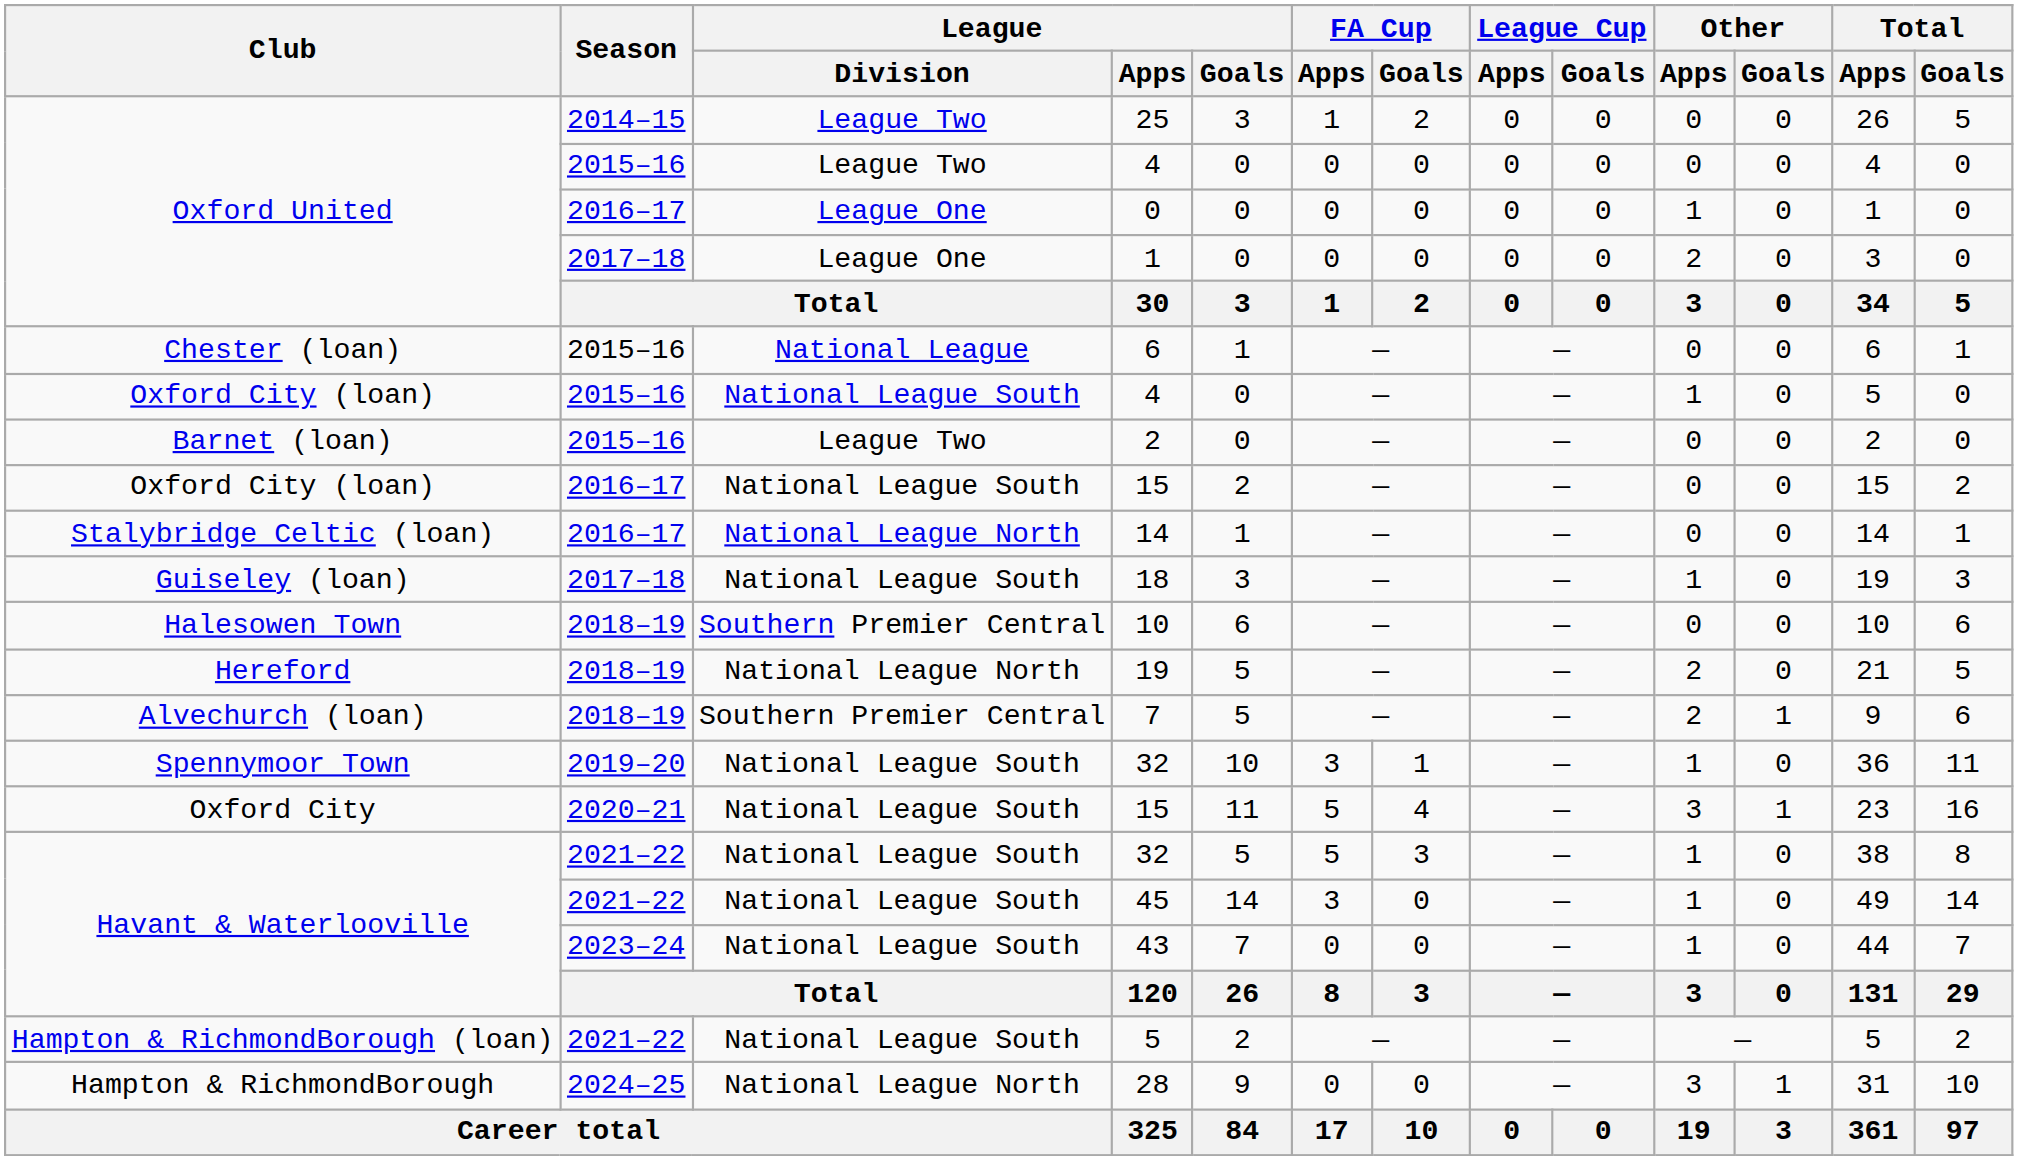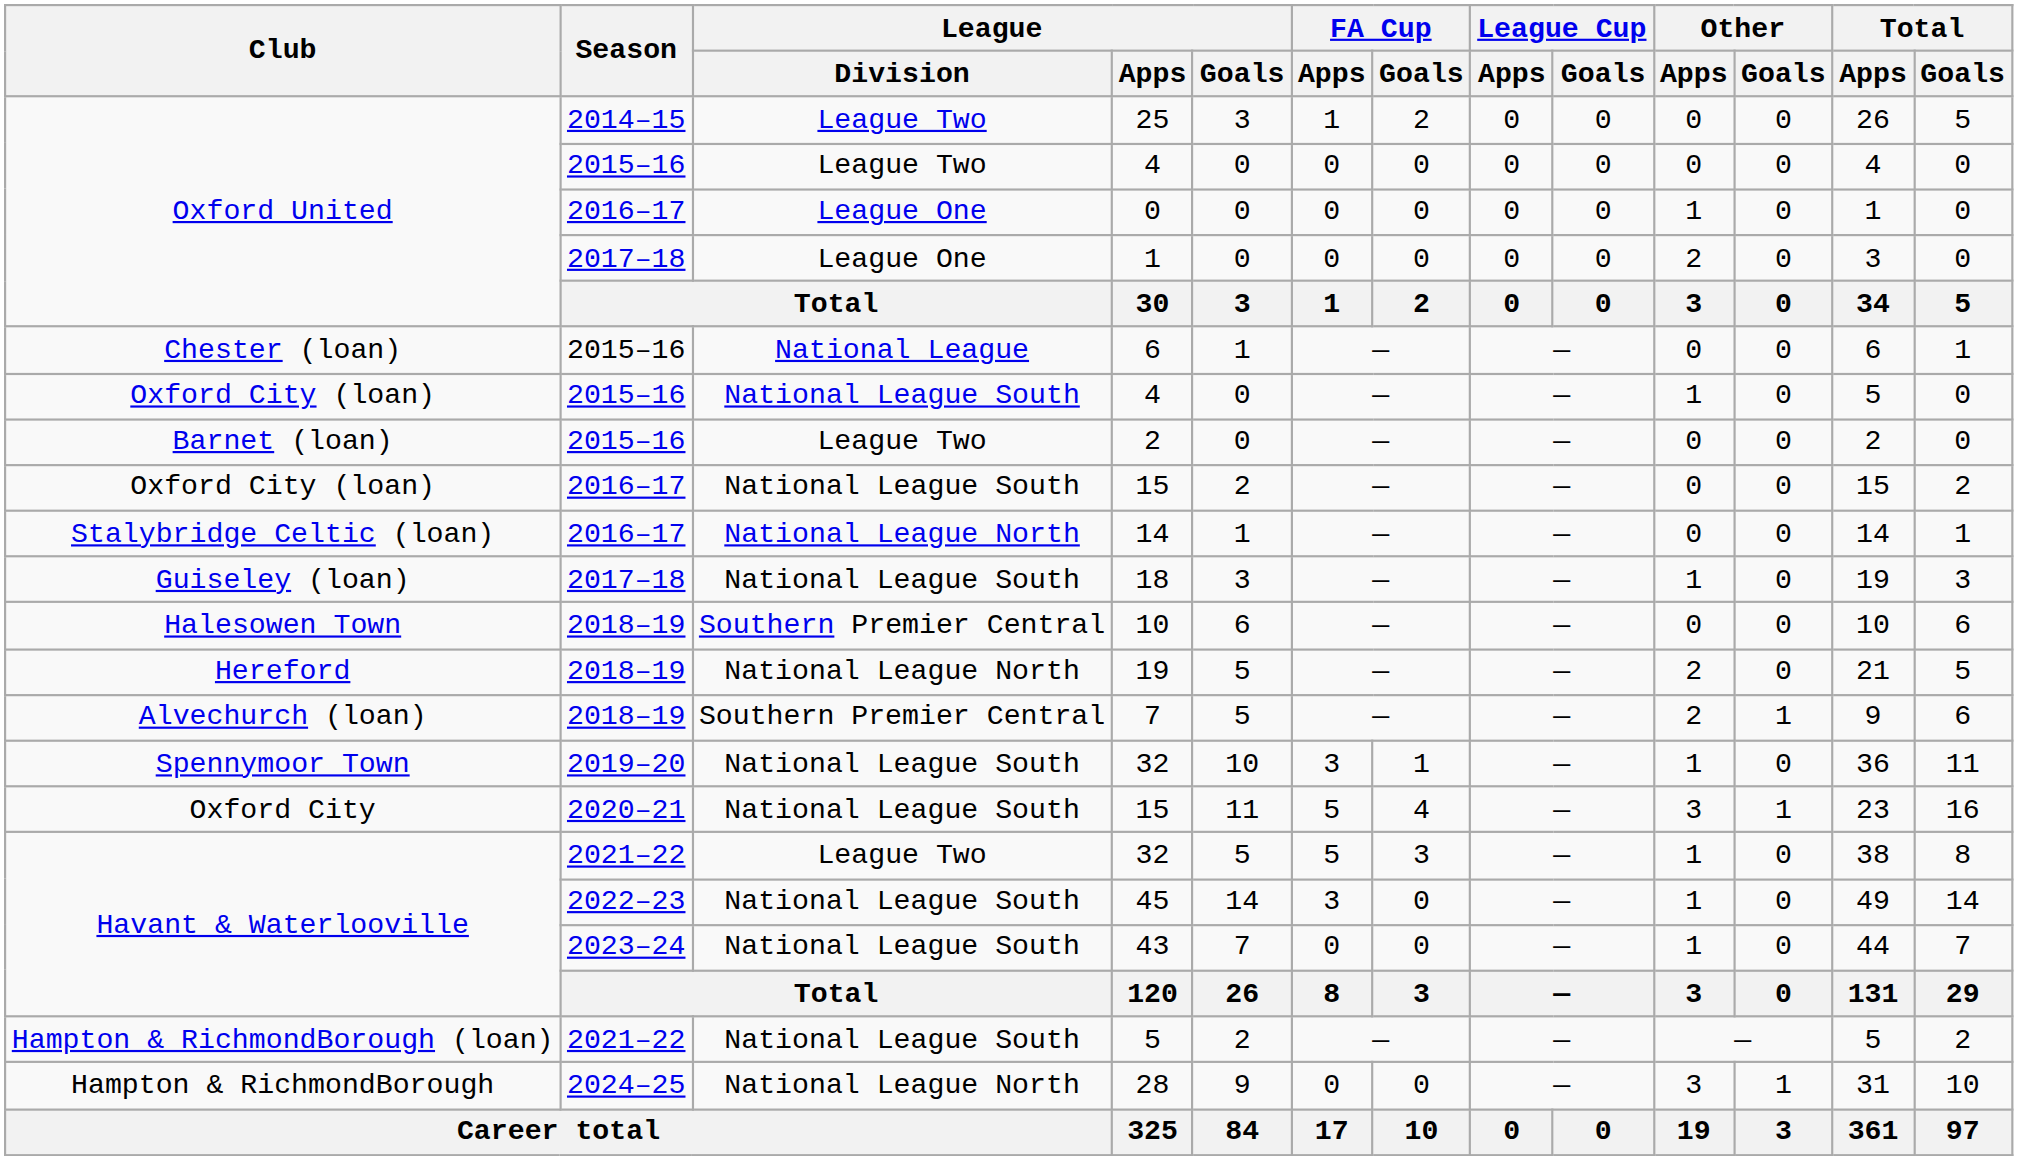 <table class="wikitable" style="text-align:center">
 <tr>
 <th rowspan="2">Club</th>
 <th rowspan="2">Season</th>
 <th colspan="3">League</th>
 <th colspan="2"><a href='#'>FA Cup</a></th>
 <th colspan="2"><a href='#'>League Cup</a></th>
 <th colspan="2">Other</th>
 <th colspan="2">Total</th>
 </tr>
 <tr>
 <th>Division</th>
 <th>Apps</th>
 <th>Goals</th>
 <th>Apps</th>
 <th>Goals</th>
 <th>Apps</th>
 <th>Goals</th>
 <th>Apps</th>
 <th>Goals</th>
 <th>Apps</th>
 <th>Goals</th>
 </tr>
 <tr>
 <td rowspan="5"><a href='#'>Oxford United</a></td>
 <td><a href='#'>2014–15</a></td>
 <td><a href='#'>League Two</a></td>
 <td>25</td>
 <td>3</td>
 <td>1</td>
 <td>2</td>
 <td>0</td>
 <td>0</td>
 <td>0</td>
 <td>0</td>
 <td>26</td>
 <td>5</td>
 </tr>
 <tr>
 <td><a href='#'>2015–16</a></td>
 <td>League Two</td>
 <td>4</td>
 <td>0</td>
 <td>0</td>
 <td>0</td>
 <td>0</td>
 <td>0</td>
 <td>0</td>
 <td>0</td>
 <td>4</td>
 <td>0</td>
 </tr>
 <tr>
 <td><a href='#'>2016–17</a></td>
 <td><a href='#'>League One</a></td>
 <td>0</td>
 <td>0</td>
 <td>0</td>
 <td>0</td>
 <td>0</td>
 <td>0</td>
 <td>1</td>
 <td>0</td>
 <td>1</td>
 <td>0</td>
 </tr>
 <tr>
 <td><a href='#'>2017–18</a></td>
 <td>League One</td>
 <td>1</td>
 <td>0</td>
 <td>0</td>
 <td>0</td>
 <td>0</td>
 <td>0</td>
 <td>2</td>
 <td>0</td>
 <td>3</td>
 <td>0</td>
 </tr>
 <tr>
 <th colspan="2">Total</th>
 <th>30</th>
 <th>3</th>
 <th>1</th>
 <th>2</th>
 <th>0</th>
 <th>0</th>
 <th>3</th>
 <th>0</th>
 <th>34</th>
 <th>5</th>
 </tr>
 <tr>
 <td><a href='#'>Chester</a> (loan)</td>
 <td>2015–16</td>
 <td><a href='#'>National League</a></td>
 <td>6</td>
 <td>1</td>
 <td colspan="2">—</td>
 <td colspan="2">—</td>
 <td>0</td>
 <td>0</td>
 <td>6</td>
 <td>1</td>
 </tr>
 <tr>
 <td><a href='#'>Oxford City</a> (loan)</td>
 <td><a href='#'>2015–16</a></td>
 <td><a href='#'>National League South</a></td>
 <td>4</td>
 <td>0</td>
 <td colspan="2">—</td>
 <td colspan="2">—</td>
 <td>1</td>
 <td>0</td>
 <td>5</td>
 <td>0</td>
 </tr>
 <tr>
 <td><a href='#'>Barnet</a> (loan)</td>
 <td><a href='#'>2015–16</a></td>
 <td>League Two</td>
 <td>2</td>
 <td>0</td>
 <td colspan="2">—</td>
 <td colspan="2">—</td>
 <td>0</td>
 <td>0</td>
 <td>2</td>
 <td>0</td>
 </tr>
 <tr>
 <td>Oxford City (loan)</td>
 <td><a href='#'>2016–17</a></td>
 <td>National League South</td>
 <td>15</td>
 <td>2</td>
 <td colspan="2">—</td>
 <td colspan="2">—</td>
 <td>0</td>
 <td>0</td>
 <td>15</td>
 <td>2</td>
 </tr>
 <tr>
 <td><a href='#'>Stalybridge Celtic</a> (loan)</td>
 <td><a href='#'>2016–17</a></td>
 <td><a href='#'>National League North</a></td>
 <td>14</td>
 <td>1</td>
 <td colspan="2">—</td>
 <td colspan="2">—</td>
 <td>0</td>
 <td>0</td>
 <td>14</td>
 <td>1</td>
 </tr>
 <tr>
 <td><a href='#'>Guiseley</a> (loan)</td>
 <td><a href='#'>2017–18</a></td>
 <td>National League South</td>
 <td>18</td>
 <td>3</td>
 <td colspan="2">—</td>
 <td colspan="2">—</td>
 <td>1</td>
 <td>0</td>
 <td>19</td>
 <td>3</td>
 </tr>
 <tr>
 <td><a href='#'>Halesowen Town</a></td>
 <td><a href='#'>2018–19</a></td>
 <td><a href='#'>Southern</a> Premier Central</td>
 <td>10</td>
 <td>6</td>
 <td colspan="2">—</td>
 <td colspan="2">—</td>
 <td>0</td>
 <td>0</td>
 <td>10</td>
 <td>6</td>
 </tr>
 <tr>
 <td><a href='#'>Hereford</a></td>
 <td><a href='#'>2018–19</a></td>
 <td>National League North</td>
 <td>19</td>
 <td>5</td>
 <td colspan="2">—</td>
 <td colspan="2">—</td>
 <td>2</td>
 <td>0</td>
 <td>21</td>
 <td>5</td>
 </tr>
 <tr>
 <td><a href='#'>Alvechurch</a> (loan)</td>
 <td><a href='#'>2018–19</a></td>
 <td>Southern Premier Central</td>
 <td>7</td>
 <td>5</td>
 <td colspan="2">—</td>
 <td colspan="2">—</td>
 <td>2</td>
 <td>1</td>
 <td>9</td>
 <td>6</td>
 </tr>
 <tr>
 <td><a href='#'>Spennymoor Town</a></td>
 <td><a href='#'>2019–20</a></td>
 <td>National League South</td>
 <td>32</td>
 <td>10</td>
 <td>3</td>
 <td>1</td>
 <td colspan="2">—</td>
 <td>1</td>
 <td>0</td>
 <td>36</td>
 <td>11</td>
 </tr>
 <tr>
 <td>Oxford City</td>
 <td><a href='#'>2020–21</a></td>
 <td>National League South</td>
 <td>15</td>
 <td>11</td>
 <td>5</td>
 <td>4</td>
 <td colspan="2">—</td>
 <td>3</td>
 <td>1</td>
 <td>23</td>
 <td>16</td>
 </tr>
 <tr>
 <td rowspan="4"><a href='#'>Havant & Waterlooville</a></td>
 <td><a href='#'>2021–22</a></td>
-<td>National League South</td>
+<td>League Two</td>
 <td>32</td>
 <td>5</td>
 <td>5</td>
 <td>3</td>
 <td colspan="2">—</td>
 <td>1</td>
 <td>0</td>
 <td>38</td>
 <td>8</td>
 </tr>
 <tr>
-<td><a href='#'>2021–22</a></td>
+<td><a href='#'>2022–23</a></td>
 <td>National League South</td>
 <td>45</td>
 <td>14</td>
 <td>3</td>
 <td>0</td>
 <td colspan="2">—</td>
 <td>1</td>
 <td>0</td>
 <td>49</td>
 <td>14</td>
 </tr>
 <tr>
 <td><a href='#'>2023–24</a></td>
 <td>National League South</td>
 <td>43</td>
 <td>7</td>
 <td>0</td>
 <td>0</td>
 <td colspan="2">—</td>
 <td>1</td>
 <td>0</td>
 <td>44</td>
 <td>7</td>
 </tr>
 <tr>
 <th colspan="2">Total</th>
 <th>120</th>
 <th>26</th>
 <th>8</th>
 <th>3</th>
 <th colspan="2">—</th>
 <th>3</th>
 <th>0</th>
 <th>131</th>
 <th>29</th>
 </tr>
 <tr>
 <td><a href='#'>Hampton & RichmondBorough</a> (loan)</td>
 <td><a href='#'>2021–22</a></td>
 <td>National League South</td>
 <td>5</td>
 <td>2</td>
 <td colspan="2">—</td>
 <td colspan="2">—</td>
 <td colspan="2">—</td>
 <td>5</td>
 <td>2</td>
 </tr>
 <tr>
 <td>Hampton & RichmondBorough</td>
 <td><a href='#'>2024–25</a></td>
 <td>National League North</td>
 <td>28</td>
 <td>9</td>
 <td>0</td>
 <td>0</td>
 <td colspan="2">—</td>
 <td>3</td>
 <td>1</td>
 <td>31</td>
 <td>10</td>
 </tr>
 <tr>
 <th colspan="3">Career total</th>
 <th>325</th>
 <th>84</th>
 <th>17</th>
 <th>10</th>
 <th>0</th>
 <th>0</th>
 <th>19</th>
 <th>3</th>
 <th>361</th>
 <th>97</th>
 </tr>
 </table>
